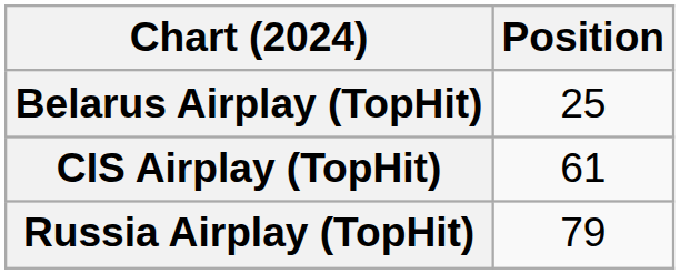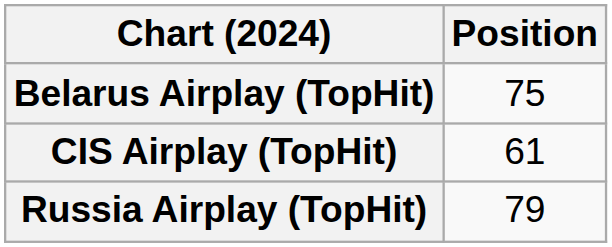 <table class="wikitable sortable plainrowheaders" style="text-align:center">
 <tr>
 <th scope="col">Chart (2024)</th>
 <th scope="col">Position</th>
 </tr>
 <tr>
 <th scope="row">Belarus Airplay (TopHit)</th>
-<td>25</td>
+<td>75</td>
 </tr>
 <tr>
 <th scope="row">CIS Airplay (TopHit)</th>
 <td>61</td>
 </tr>
 <tr>
 <th scope="row">Russia Airplay (TopHit)</th>
 <td>79</td>
 </tr>
 </table>
